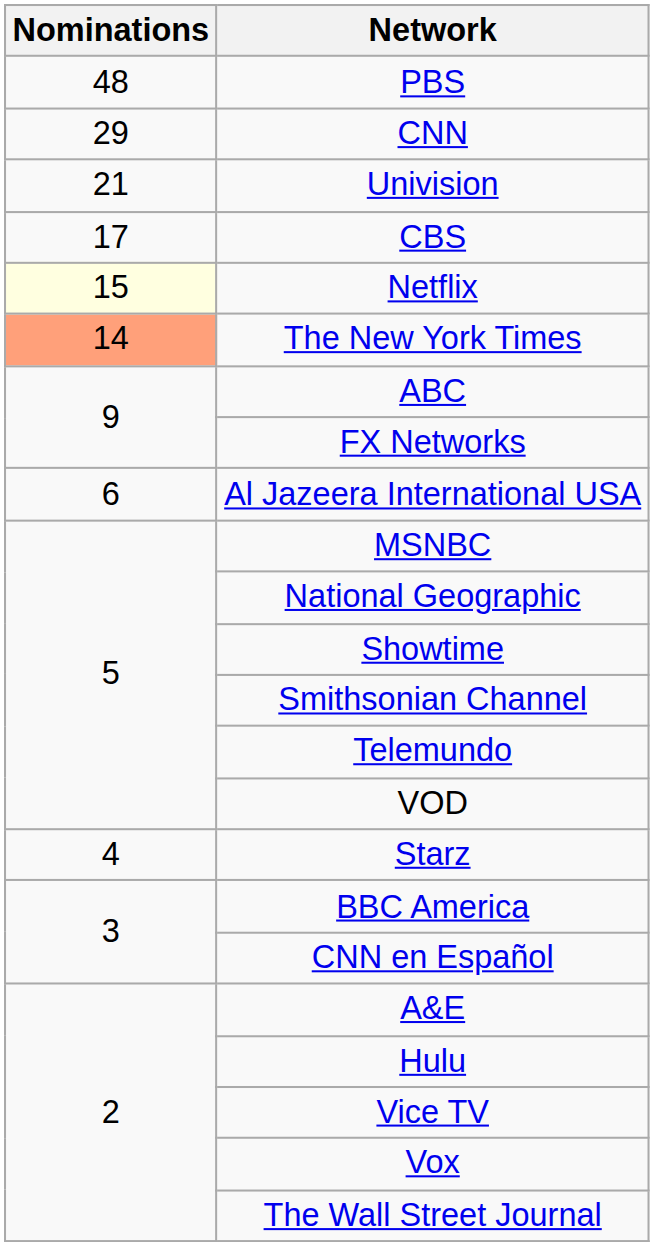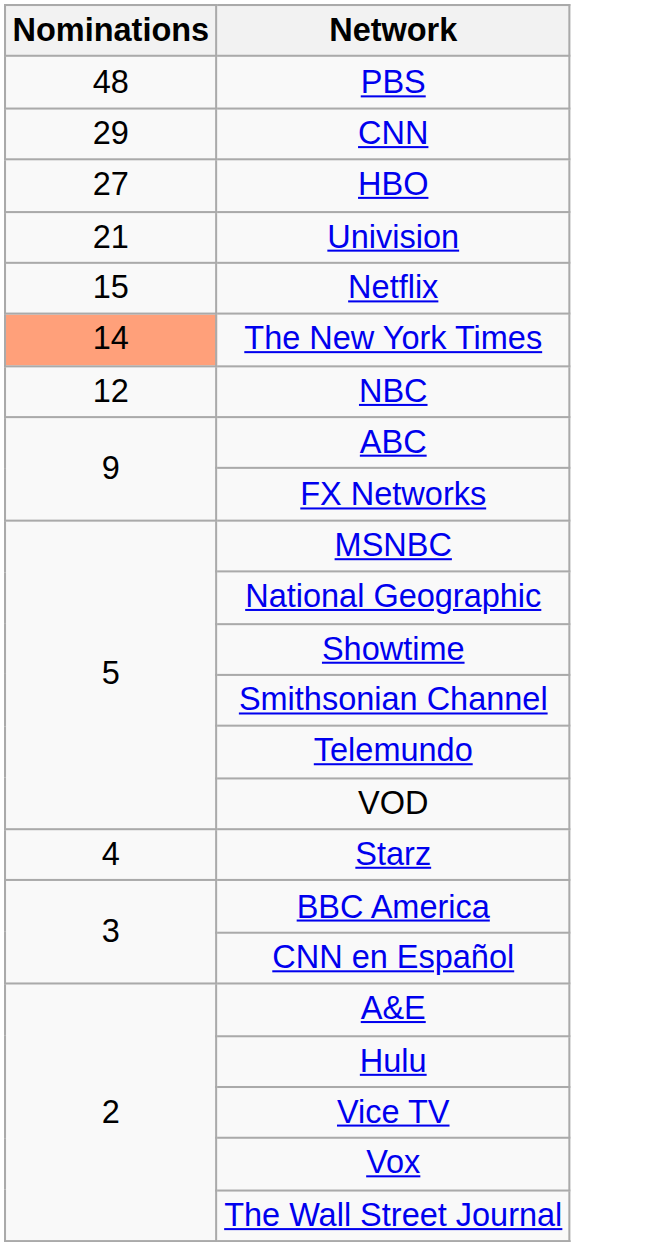 <table class="wikitable floatright" style="text-align: center;">
 <tr>
 <th scope="col" style="width:55px;">Nominations</th>
 <th scope="col" style="text-align:center;">Network</th>
 </tr>
 <tr>
 <td scope=row style="text-align:center">48</td>
 <td><a href='#'>PBS</a></td>
 </tr>
 <tr>
 <td scope=row style="text-align:center">29</td>
 <td><a href='#'>CNN</a></td>
 </tr>
 <tr>
+<td scope=row style="text-align:center">27</td>
+<td><a href='#'>HBO</a></td>
+</tr>
+<tr>
 <td scope=row style="text-align:center">21</td>
 <td><a href='#'>Univision</a></td>
 </tr>
 <tr>
-<td scope=row style="text-align:center">17</td>
-<td><a href='#'>CBS</a></td>
-</tr>
-<tr>
-<td scope=row style="background: lightyellow; text-align:center">15</td>
+<td scope=row style="text-align:center">15</td>
 <td><a href='#'>Netflix</a></td>
 </tr>
 <tr>
 <td scope=row style="background: lightsalmon; text-align:center">14</td>
 <td><a href='#'>The New York Times</a></td>
 </tr>
 <tr>
+<td scope=row style="text-align:center">12</td>
+<td><a href='#'>NBC</a></td>
+</tr>
+<tr>
 <td rowspan="2" scope=row style="text-align:center">9</td>
 <td><a href='#'>ABC</a></td>
 </tr>
 <tr>
 <td><a href='#'>FX Networks</a></td>
-</tr>
-<tr>
-<td scope=row style="text-align:center">6</td>
-<td><a href='#'>Al Jazeera International USA</a></td>
 </tr>
 <tr>
 <td rowspan="6" scope=row style="text-align:center">5</td>
 <td><a href='#'>MSNBC</a></td>
 </tr>
 <tr>
 <td><a href='#'>National Geographic</a></td>
 </tr>
 <tr>
 <td><a href='#'>Showtime</a></td>
 </tr>
 <tr>
 <td><a href='#'>Smithsonian Channel</a></td>
 </tr>
 <tr>
 <td><a href='#'>Telemundo</a></td>
 </tr>
 <tr>
 <td>VOD</td>
 </tr>
 <tr>
 <td scope=row style="text-align:center">4</td>
 <td><a href='#'>Starz</a></td>
 </tr>
 <tr>
 <td rowspan="2" scope=row style="text-align:center">3</td>
 <td><a href='#'>BBC America</a></td>
 </tr>
 <tr>
 <td><a href='#'>CNN en Español</a></td>
 </tr>
 <tr>
 <td rowspan="5" scope=row style="text-align:center">2</td>
 <td><a href='#'>A&E</a></td>
 </tr>
 <tr>
 <td><a href='#'>Hulu</a></td>
 </tr>
 <tr>
 <td><a href='#'>Vice TV</a></td>
 </tr>
 <tr>
 <td><a href='#'>Vox</a></td>
 </tr>
 <tr>
 <td><a href='#'>The Wall Street Journal</a></td>
 </tr>
 <tr>
 </tr>
 </table>
